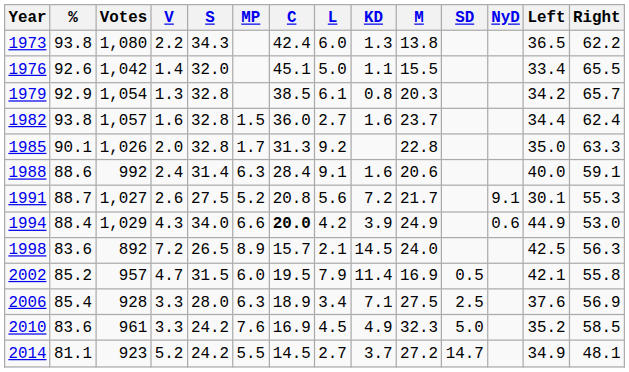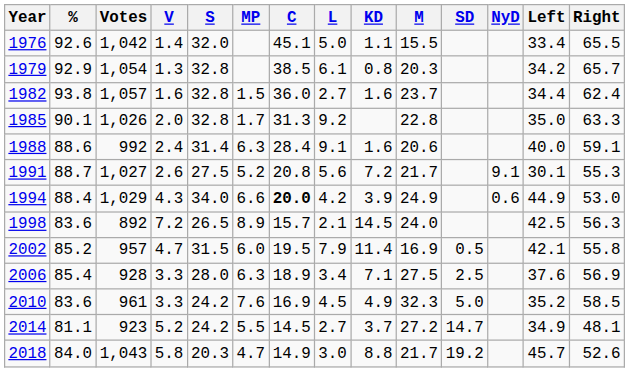 <table class="wikitable sortable" style=text-align:right>
 <tr>
 <th>Year</th>
 <th>%</th>
 <th>Votes</th>
 <th><a href='#'>V</a></th>
 <th><a href='#'>S</a></th>
 <th><a href='#'>MP</a></th>
 <th><a href='#'>C</a></th>
 <th><a href='#'>L</a></th>
 <th><a href='#'>KD</a></th>
 <th><a href='#'>M</a></th>
 <th><a href='#'>SD</a></th>
 <th><a href='#'>NyD</a></th>
 <th>Left</th>
 <th>Right</th>
-</tr>
-<tr>
-<td align=left><a href='#'>1973</a></td>
-<td>93.8</td>
-<td>1,080</td>
-<td>2.2</td>
-<td>34.3</td>
-<td></td>
-<td>42.4</td>
-<td>6.0</td>
-<td>1.3</td>
-<td>13.8</td>
-<td></td>
-<td></td>
-<td>36.5</td>
-<td>62.2</td>
 </tr>
 <tr>
 <td align=left><a href='#'>1976</a></td>
 <td>92.6</td>
 <td>1,042</td>
 <td>1.4</td>
 <td>32.0</td>
 <td></td>
 <td>45.1</td>
 <td>5.0</td>
 <td>1.1</td>
 <td>15.5</td>
 <td></td>
 <td></td>
 <td>33.4</td>
 <td>65.5</td>
 </tr>
 <tr>
 <td align=left><a href='#'>1979</a></td>
 <td>92.9</td>
 <td>1,054</td>
 <td>1.3</td>
 <td>32.8</td>
 <td></td>
 <td>38.5</td>
 <td>6.1</td>
 <td>0.8</td>
 <td>20.3</td>
 <td></td>
 <td></td>
 <td>34.2</td>
 <td>65.7</td>
 </tr>
 <tr>
 <td align=left><a href='#'>1982</a></td>
 <td>93.8</td>
 <td>1,057</td>
 <td>1.6</td>
 <td>32.8</td>
 <td>1.5</td>
 <td>36.0</td>
 <td>2.7</td>
 <td>1.6</td>
 <td>23.7</td>
 <td></td>
 <td></td>
 <td>34.4</td>
 <td>62.4</td>
 </tr>
 <tr>
 <td align=left><a href='#'>1985</a></td>
 <td>90.1</td>
 <td>1,026</td>
 <td>2.0</td>
 <td>32.8</td>
 <td>1.7</td>
 <td>31.3</td>
 <td>9.2</td>
 <td></td>
 <td>22.8</td>
 <td></td>
 <td></td>
 <td>35.0</td>
 <td>63.3</td>
 </tr>
 <tr>
 <td align=left><a href='#'>1988</a></td>
 <td>88.6</td>
 <td>992</td>
 <td>2.4</td>
 <td>31.4</td>
 <td>6.3</td>
 <td>28.4</td>
 <td>9.1</td>
 <td>1.6</td>
 <td>20.6</td>
 <td></td>
 <td></td>
 <td>40.0</td>
 <td>59.1</td>
 </tr>
 <tr>
 <td align=left><a href='#'>1991</a></td>
 <td>88.7</td>
 <td>1,027</td>
 <td>2.6</td>
 <td>27.5</td>
 <td>5.2</td>
 <td>20.8</td>
 <td>5.6</td>
 <td>7.2</td>
 <td>21.7</td>
 <td></td>
 <td>9.1</td>
 <td>30.1</td>
 <td>55.3</td>
 </tr>
 <tr>
 <td align=left><a href='#'>1994</a></td>
 <td>88.4</td>
 <td>1,029</td>
 <td>4.3</td>
 <td>34.0</td>
 <td>6.6</td>
 <td><strong>20.0</strong></td>
 <td>4.2</td>
 <td>3.9</td>
 <td>24.9</td>
 <td></td>
 <td>0.6</td>
 <td>44.9</td>
 <td>53.0</td>
 </tr>
 <tr>
 <td align=left><a href='#'>1998</a></td>
 <td>83.6</td>
 <td>892</td>
 <td>7.2</td>
 <td>26.5</td>
 <td>8.9</td>
 <td>15.7</td>
 <td>2.1</td>
 <td>14.5</td>
 <td>24.0</td>
 <td></td>
 <td></td>
 <td>42.5</td>
 <td>56.3</td>
 </tr>
 <tr>
 <td align=left><a href='#'>2002</a></td>
 <td>85.2</td>
 <td>957</td>
 <td>4.7</td>
 <td>31.5</td>
 <td>6.0</td>
 <td>19.5</td>
 <td>7.9</td>
 <td>11.4</td>
 <td>16.9</td>
 <td>0.5</td>
 <td></td>
 <td>42.1</td>
 <td>55.8</td>
 </tr>
 <tr>
 <td align=left><a href='#'>2006</a></td>
 <td>85.4</td>
 <td>928</td>
 <td>3.3</td>
 <td>28.0</td>
 <td>6.3</td>
 <td>18.9</td>
 <td>3.4</td>
 <td>7.1</td>
 <td>27.5</td>
 <td>2.5</td>
 <td></td>
 <td>37.6</td>
 <td>56.9</td>
 </tr>
 <tr>
 <td align=left><a href='#'>2010</a></td>
 <td>83.6</td>
 <td>961</td>
 <td>3.3</td>
 <td>24.2</td>
 <td>7.6</td>
 <td>16.9</td>
 <td>4.5</td>
 <td>4.9</td>
 <td>32.3</td>
 <td>5.0</td>
 <td></td>
 <td>35.2</td>
 <td>58.5</td>
 </tr>
 <tr>
 <td align=left><a href='#'>2014</a></td>
 <td>81.1</td>
 <td>923</td>
 <td>5.2</td>
 <td>24.2</td>
 <td>5.5</td>
 <td>14.5</td>
 <td>2.7</td>
 <td>3.7</td>
 <td>27.2</td>
 <td>14.7</td>
 <td></td>
 <td>34.9</td>
 <td>48.1</td>
 </tr>
+<tr>
+<td align=left><a href='#'>2018</a></td>
+<td>84.0</td>
+<td>1,043</td>
+<td>5.8</td>
+<td>20.3</td>
+<td>4.7</td>
+<td>14.9</td>
+<td>3.0</td>
+<td>8.8</td>
+<td>21.7</td>
+<td>19.2</td>
+<td></td>
+<td>45.7</td>
+<td>52.6</td>
+</tr>
 </table>
